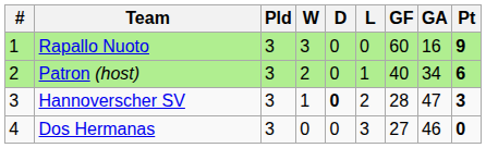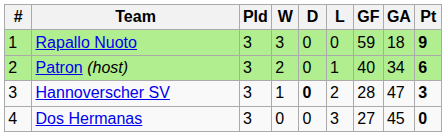 <table class=wikitable>
 <tr align=center>
 </tr>
 <tr>
 <th width=20>#</th>
 <th width=200>Team</th>
 <th width=20>Pld</th>
 <th width=20>W</th>
 <th width=20>D</th>
 <th width=20>L</th>
 <th width=20>GF</th>
 <th width=20>GA</th>
 <th width=20>Pt</th>
 </tr>
 <tr bgcolor=B0EE90>
 <td>1</td>
 <td align="left"> <a href='#'>Rapallo Nuoto</a></td>
 <td>3</td>
 <td>3</td>
 <td>0</td>
 <td>0</td>
-<td>60</td>
-<td>16</td>
+<td>59</td>
+<td>18</td>
 <td><strong>9</strong></td>
 </tr>
 <tr bgcolor=B0EE90>
 <td>2</td>
 <td align="left"> <a href='#'>Patron</a> <em>(host)</em></td>
 <td>3</td>
 <td>2</td>
 <td>0</td>
 <td>1</td>
 <td>40</td>
 <td>34</td>
 <td><strong>6</strong></td>
 </tr>
 <tr bgcolor=>
 <td>3</td>
 <td align="left"> <a href='#'>Hannoverscher SV</a></td>
 <td>3</td>
 <td>1</td>
 <td><strong>0</strong></td>
 <td>2</td>
 <td>28</td>
 <td>47</td>
 <td><strong>3</strong></td>
 </tr>
 <tr bgcolor=>
 <td>4</td>
 <td align="left"> <a href='#'>Dos Hermanas</a></td>
 <td>3</td>
 <td>0</td>
 <td>0</td>
 <td>3</td>
 <td>27</td>
-<td>46</td>
+<td>45</td>
 <td><strong>0</strong></td>
 </tr>
 </table>
